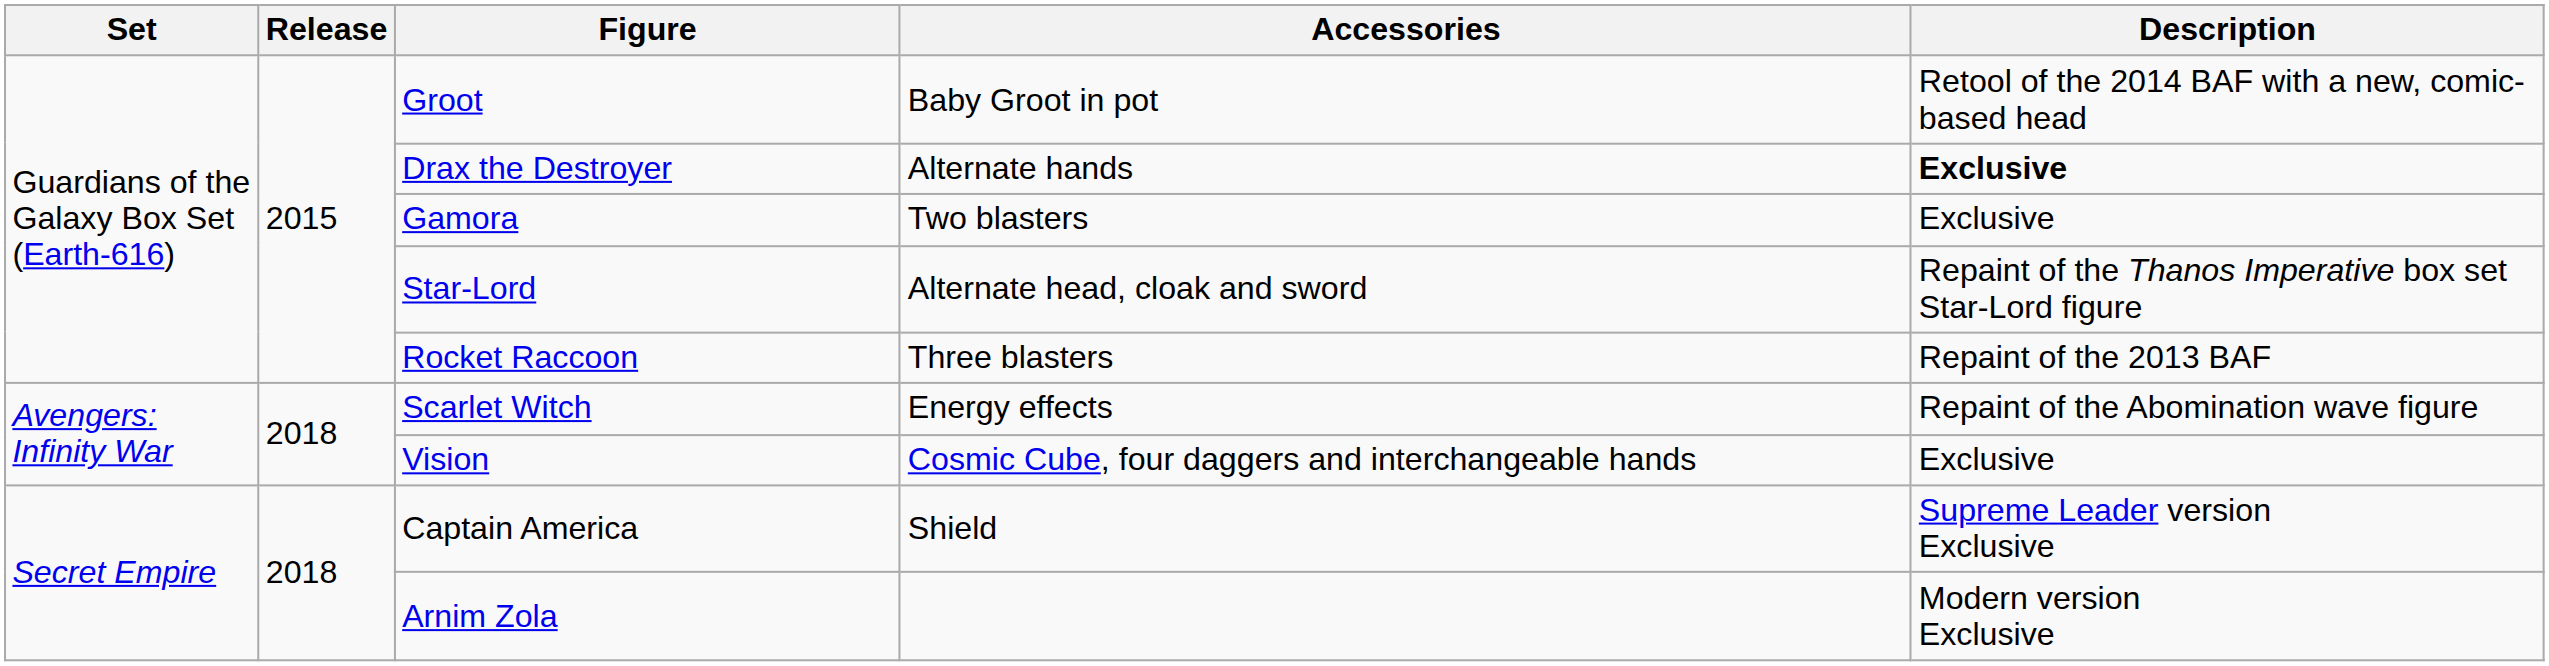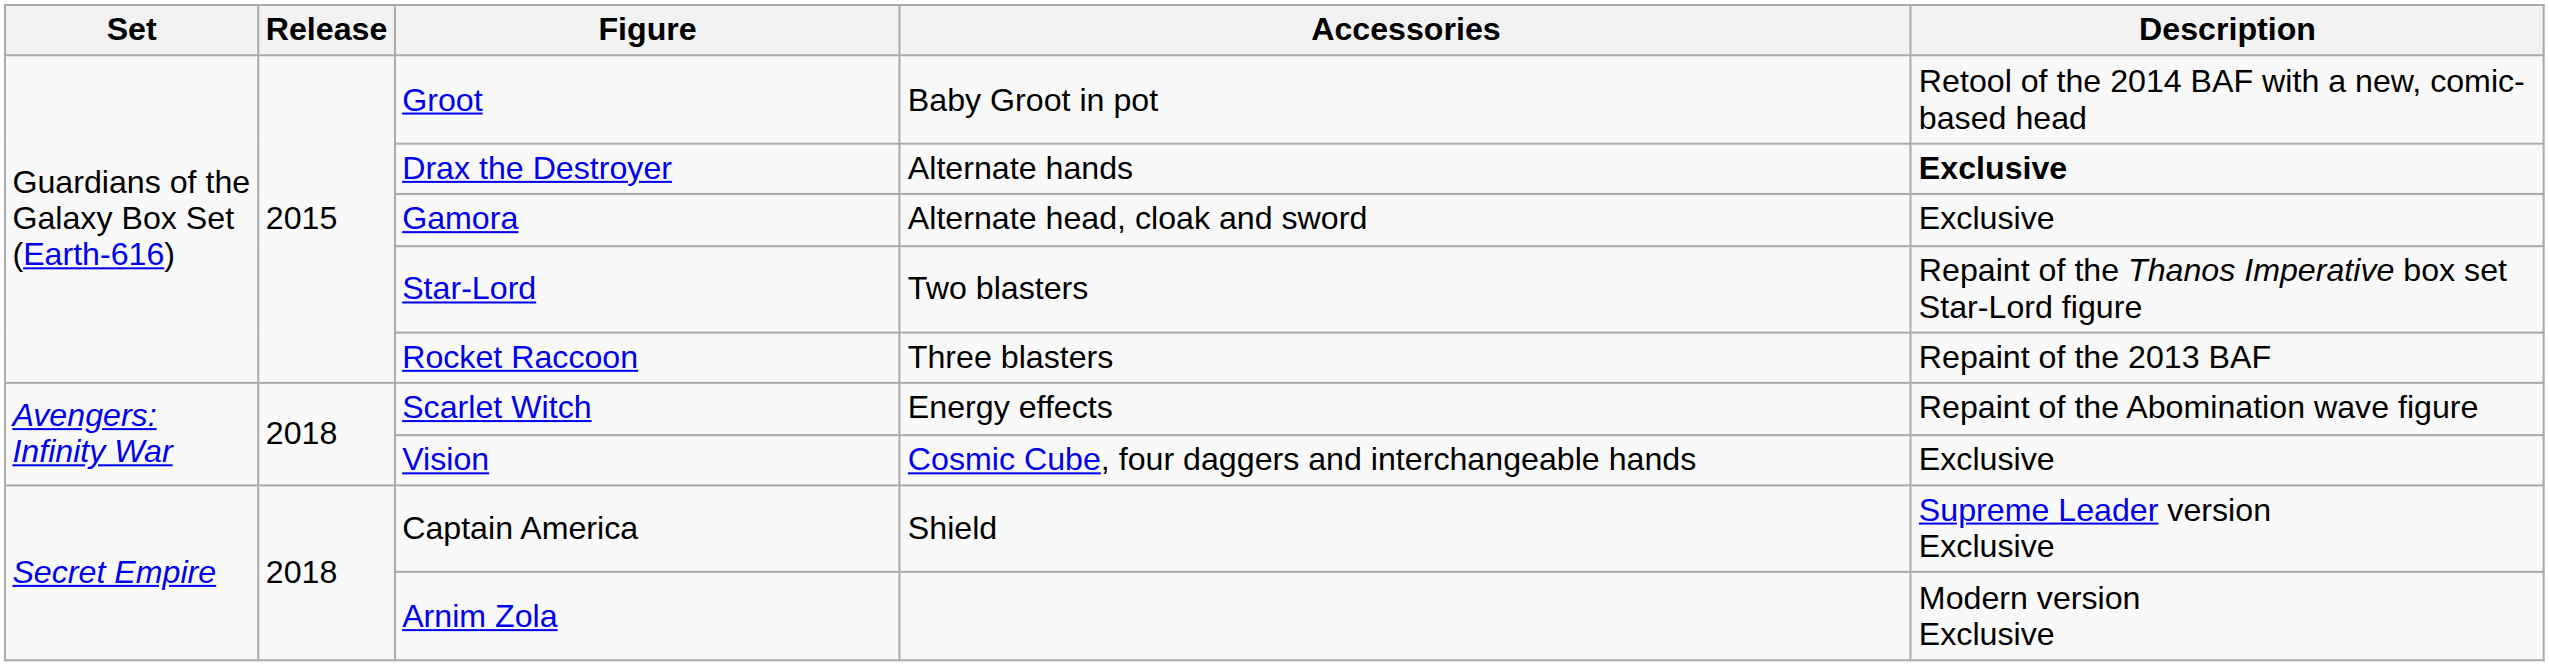 <table class="wikitable" style="width:100%;">
 <tr>
 <th width=10%>Set</th>
 <th width=5%>Release</th>
 <th width=20%>Figure</th>
 <th width=40%>Accessories</th>
 <th width=40%>Description</th>
 </tr>
 <tr>
 <td rowspan=5>Guardians of the Galaxy Box Set (<a href='#'>Earth-616</a>)</td>
 <td rowspan=5>2015</td>
 <td><a href='#'>Groot</a></td>
 <td>Baby Groot in pot</td>
 <td>Retool of the 2014 BAF with a new, comic-based head</td>
 </tr>
 <tr>
 <td><a href='#'>Drax the Destroyer</a></td>
 <td>Alternate hands</td>
 <td><strong>Exclusive</strong></td>
 </tr>
 <tr>
 <td><a href='#'>Gamora</a></td>
-<td>Two blasters</td>
+<td>Alternate head, cloak and sword</td>
 <td>Exclusive</td>
 </tr>
 <tr>
 <td><a href='#'>Star-Lord</a></td>
-<td>Alternate head, cloak and sword</td>
+<td>Two blasters</td>
 <td>Repaint of the <em>Thanos Imperative</em> box set Star-Lord figure</td>
 </tr>
 <tr>
 <td><a href='#'>Rocket Raccoon</a></td>
 <td>Three blasters</td>
 <td>Repaint of the 2013 BAF</td>
 </tr>
 <tr>
 <td rowspan=2><em><a href='#'>Avengers: Infinity War</a></em></td>
 <td rowspan=2>2018</td>
 <td><a href='#'>Scarlet Witch</a></td>
 <td>Energy effects</td>
 <td>Repaint of the Abomination wave figure</td>
 </tr>
 <tr>
 <td><a href='#'>Vision</a></td>
 <td><a href='#'>Cosmic Cube</a>, four daggers and interchangeable hands</td>
 <td>Exclusive</td>
 </tr>
 <tr>
 <td rowspan=2><em><a href='#'>Secret Empire</a></em></td>
 <td rowspan=2>2018</td>
 <td>Captain America</td>
 <td>Shield</td>
 <td><a href='#'>Supreme Leader</a> version<br>Exclusive</td>
 </tr>
 <tr>
 <td><a href='#'>Arnim Zola</a></td>
 <td></td>
 <td>Modern version<br>Exclusive</td>
 </tr>
 </table>
